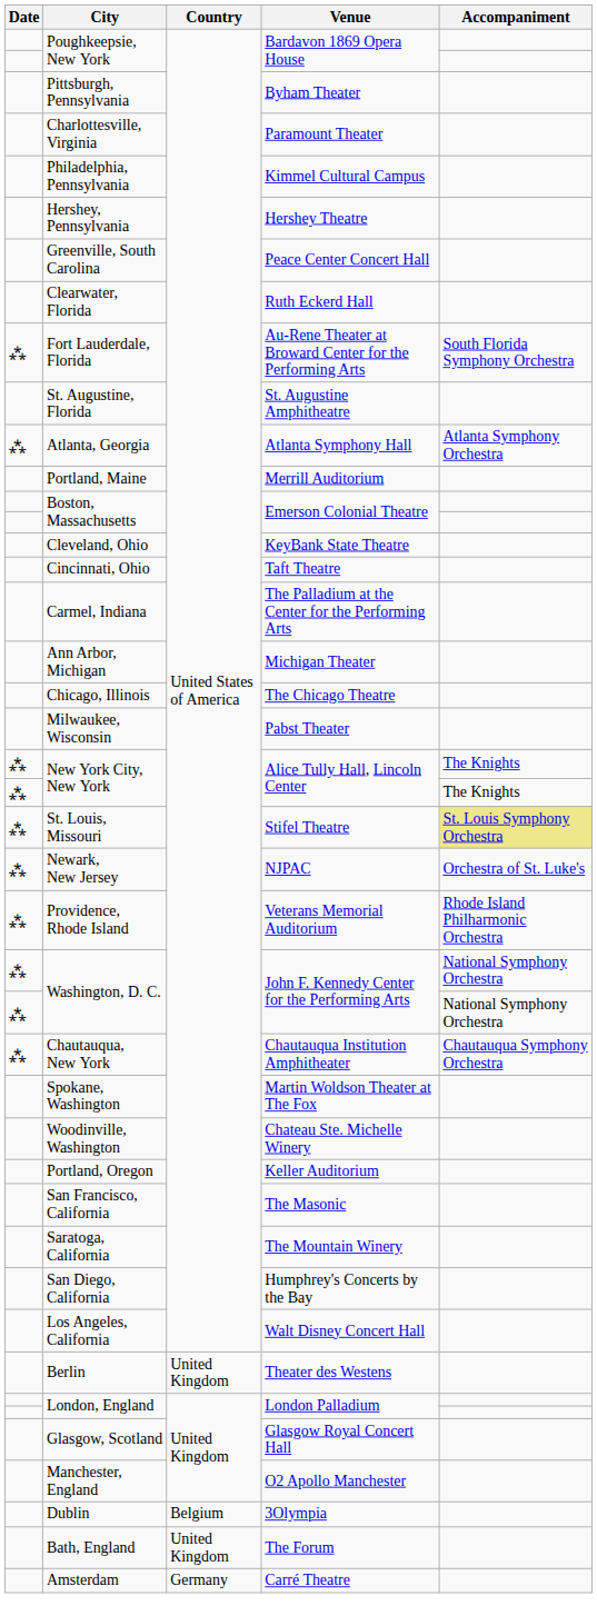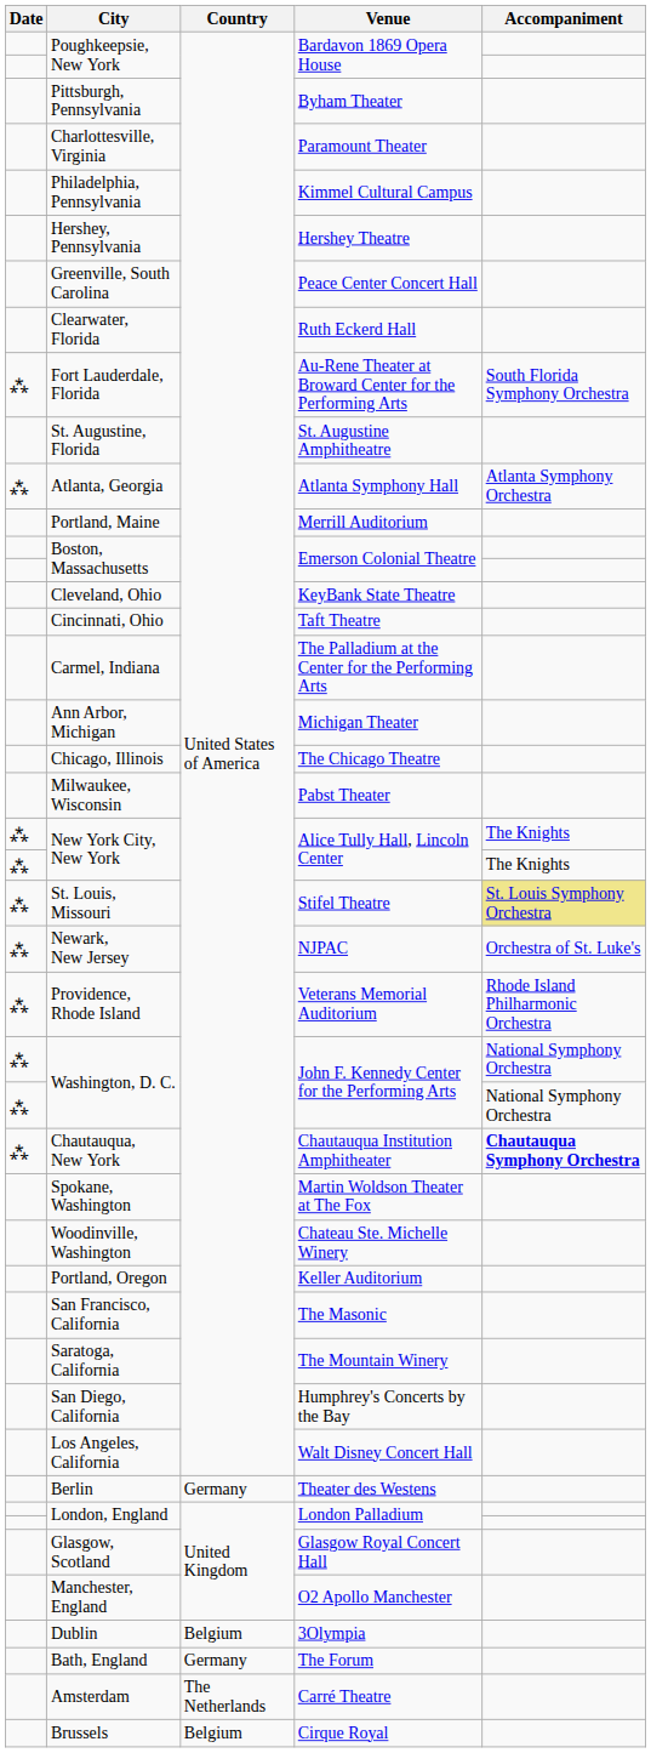 <table class="wikitable mw-collapsible">
 <tr>
 <th scope="col">Date</th>
 <th scope="col">City</th>
 <th scope="col">Country</th>
 <th scope="col">Venue</th>
 <th scope="col">Accompaniment</th>
 </tr>
 <tr>
 <td scope="row"></td>
 <td rowspan="2">Poughkeepsie, New York</td>
 <td rowspan="35">United States of America</td>
 <td rowspan="2"><a href='#'>Bardavon 1869 Opera House</a></td>
 <td></td>
 </tr>
 <tr>
 <td scope="row"></td>
 <td></td>
 </tr>
 <tr>
 <td scope="row"></td>
 <td>Pittsburgh, Pennsylvania</td>
 <td><a href='#'>Byham Theater</a></td>
 <td></td>
 </tr>
 <tr>
 <td scope="row"></td>
 <td>Charlottesville, Virginia</td>
 <td><a href='#'>Paramount Theater</a></td>
 <td></td>
 </tr>
 <tr>
 <td scope="row"></td>
 <td>Philadelphia, Pennsylvania</td>
 <td><a href='#'>Kimmel Cultural Campus</a></td>
 <td></td>
 </tr>
 <tr>
 <td scope="row"></td>
 <td>Hershey, Pennsylvania</td>
 <td><a href='#'>Hershey Theatre</a></td>
 <td></td>
 </tr>
 <tr>
 <td scope="row"></td>
 <td>Greenville, South Carolina</td>
 <td><a href='#'>Peace Center Concert Hall</a></td>
 <td></td>
 </tr>
 <tr>
 <td scope="row"></td>
 <td>Clearwater, Florida</td>
 <td><a href='#'>Ruth Eckerd Hall</a></td>
 <td></td>
 </tr>
 <tr>
 <td scope="row">⁂</td>
 <td>Fort Lauderdale, Florida</td>
 <td><a href='#'>Au-Rene Theater at Broward Center for the Performing Arts</a></td>
 <td><a href='#'>South Florida Symphony Orchestra</a></td>
 </tr>
 <tr>
 <td scope="row"></td>
 <td>St. Augustine, Florida</td>
 <td><a href='#'>St. Augustine Amphitheatre</a></td>
 <td></td>
 </tr>
 <tr>
 <td scope="row">⁂</td>
 <td>Atlanta, Georgia</td>
 <td><a href='#'>Atlanta Symphony Hall</a></td>
 <td><a href='#'>Atlanta Symphony Orchestra</a></td>
 </tr>
 <tr>
 <td scope="row"></td>
 <td>Portland, Maine</td>
 <td><a href='#'>Merrill Auditorium</a></td>
 <td></td>
 </tr>
 <tr>
 <td scope="row"></td>
 <td rowspan="2">Boston, Massachusetts</td>
 <td rowspan="2"><a href='#'>Emerson Colonial Theatre</a></td>
 <td></td>
 </tr>
 <tr>
 <td scope="row"></td>
 <td></td>
 </tr>
 <tr>
 <td scope="row"></td>
 <td>Cleveland, Ohio</td>
 <td><a href='#'>KeyBank State Theatre</a></td>
 <td></td>
 </tr>
 <tr>
 <td scope="row"></td>
 <td>Cincinnati, Ohio</td>
 <td><a href='#'>Taft Theatre</a></td>
 <td></td>
 </tr>
 <tr>
 <td scope="row"></td>
 <td>Carmel, Indiana</td>
 <td><a href='#'>The Palladium at the Center for the Performing Arts</a></td>
 <td></td>
 </tr>
 <tr>
 <td scope="row"></td>
 <td>Ann Arbor, Michigan</td>
 <td><a href='#'>Michigan Theater</a></td>
 <td></td>
 </tr>
 <tr>
 <td scope="row"></td>
 <td>Chicago, Illinois</td>
 <td><a href='#'>The Chicago Theatre</a></td>
 <td></td>
 </tr>
 <tr>
 <td scope="row"></td>
 <td>Milwaukee, Wisconsin</td>
 <td><a href='#'>Pabst Theater</a></td>
 <td></td>
 </tr>
 <tr>
 <td scope="row">⁂</td>
 <td rowspan="2">New York City, New York</td>
 <td rowspan="2"><a href='#'>Alice Tully Hall</a>, <a href='#'>Lincoln Center</a></td>
 <td><a href='#'>The Knights</a></td>
 </tr>
 <tr>
 <td scope="row">⁂</td>
 <td>The Knights</td>
 </tr>
 <tr>
 <td scope="row">⁂</td>
 <td>St. Louis, Missouri</td>
 <td><a href='#'>Stifel Theatre</a></td>
 <td style="background: khaki;"><a href='#'>St. Louis Symphony Orchestra</a></td>
 </tr>
 <tr>
 <td scope="row">⁂</td>
 <td>Newark, New Jersey</td>
 <td><a href='#'>NJPAC</a></td>
 <td><a href='#'>Orchestra of St. Luke's</a></td>
 </tr>
 <tr>
 <td scope="row">⁂</td>
 <td>Providence, Rhode Island</td>
 <td><a href='#'>Veterans Memorial Auditorium</a></td>
 <td><a href='#'>Rhode Island Philharmonic Orchestra</a></td>
 </tr>
 <tr>
 <td scope="row">⁂</td>
 <td rowspan="2">Washington, D. C.</td>
 <td rowspan="2"><a href='#'>John F. Kennedy Center for the Performing Arts</a></td>
 <td><a href='#'>National Symphony Orchestra</a></td>
 </tr>
 <tr>
 <td scope="row">⁂</td>
 <td>National Symphony Orchestra</td>
 </tr>
 <tr>
 <td scope="row">⁂</td>
 <td>Chautauqua, New York</td>
 <td><a href='#'>Chautauqua Institution Amphitheater</a></td>
-<td><a href='#'>Chautauqua Symphony Orchestra</a></td>
+<td><strong><a href='#'>Chautauqua Symphony Orchestra</a></strong></td>
 </tr>
 <tr>
 <td scope="row"></td>
 <td>Spokane, Washington</td>
 <td><a href='#'>Martin Woldson Theater at The Fox</a></td>
 <td></td>
 </tr>
 <tr>
 <td scope="row"></td>
 <td>Woodinville, Washington</td>
 <td><a href='#'>Chateau Ste. Michelle Winery</a></td>
 <td></td>
 </tr>
 <tr>
 <td scope="row"></td>
 <td>Portland, Oregon</td>
 <td><a href='#'>Keller Auditorium</a></td>
 <td></td>
 </tr>
 <tr>
 <td scope="row"></td>
 <td>San Francisco, California</td>
 <td><a href='#'>The Masonic</a></td>
 <td></td>
 </tr>
 <tr>
 <td scope="row"></td>
 <td>Saratoga, California</td>
 <td><a href='#'>The Mountain Winery</a></td>
 <td></td>
 </tr>
 <tr>
 <td scope="row"></td>
 <td>San Diego, California</td>
 <td>Humphrey's Concerts by the Bay</td>
 <td></td>
 </tr>
 <tr>
 <td scope="row"></td>
 <td>Los Angeles, California</td>
 <td><a href='#'>Walt Disney Concert Hall</a></td>
 <td></td>
 </tr>
 <tr>
 <td scope="row"></td>
 <td>Berlin</td>
-<td>United Kingdom</td>
+<td>Germany</td>
 <td><a href='#'>Theater des Westens</a></td>
 <td></td>
 </tr>
 <tr>
 <td scope="row"></td>
 <td rowspan="2">London, England</td>
 <td rowspan="4">United Kingdom</td>
 <td rowspan="2"><a href='#'>London Palladium</a></td>
 <td></td>
 </tr>
 <tr>
 <td scope="row"></td>
 <td></td>
 </tr>
 <tr>
 <td scope="row"></td>
 <td>Glasgow, Scotland</td>
 <td><a href='#'>Glasgow Royal Concert Hall</a></td>
 <td></td>
 </tr>
 <tr>
 <td scope="row"></td>
 <td>Manchester, England</td>
 <td><a href='#'>O2 Apollo Manchester</a></td>
 <td></td>
 </tr>
 <tr>
 <td scope="row"></td>
 <td>Dublin</td>
 <td>Belgium</td>
 <td><a href='#'>3Olympia</a></td>
 <td></td>
 </tr>
 <tr>
 <td scope="row"></td>
 <td>Bath, England</td>
-<td>United Kingdom</td>
+<td>Germany</td>
 <td><a href='#'>The Forum</a></td>
 <td></td>
 </tr>
 <tr>
 <td scope="row"></td>
 <td>Amsterdam</td>
-<td>Germany</td>
+<td>The Netherlands</td>
 <td><a href='#'>Carré Theatre</a></td>
 <td></td>
 </tr>
+<tr>
+<td scope="row"></td>
+<td>Brussels</td>
+<td>Belgium</td>
+<td><a href='#'>Cirque Royal</a></td>
+<td></td>
+</tr>
 </table>
